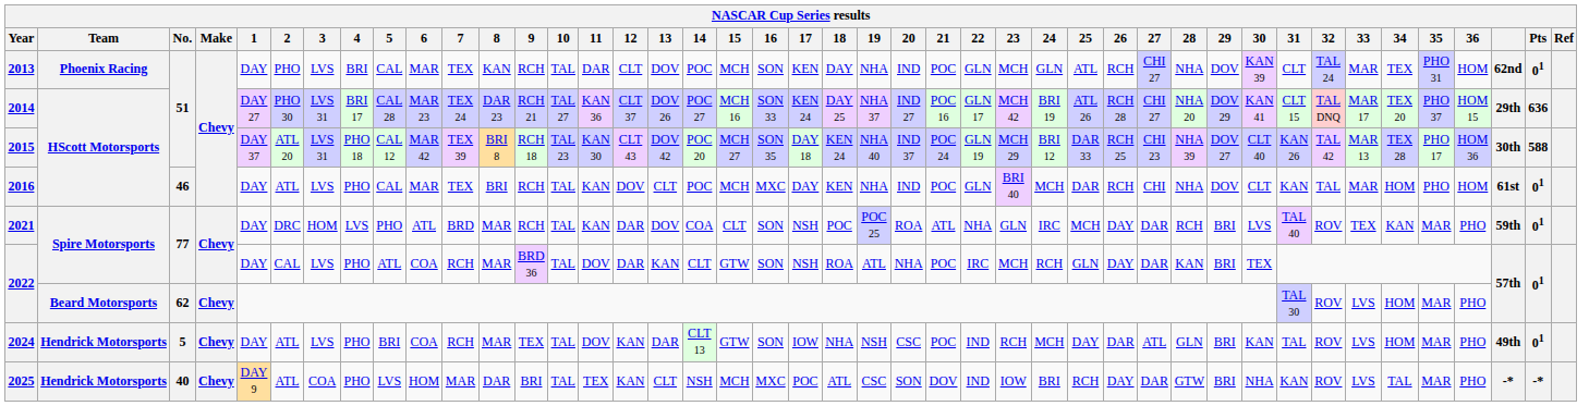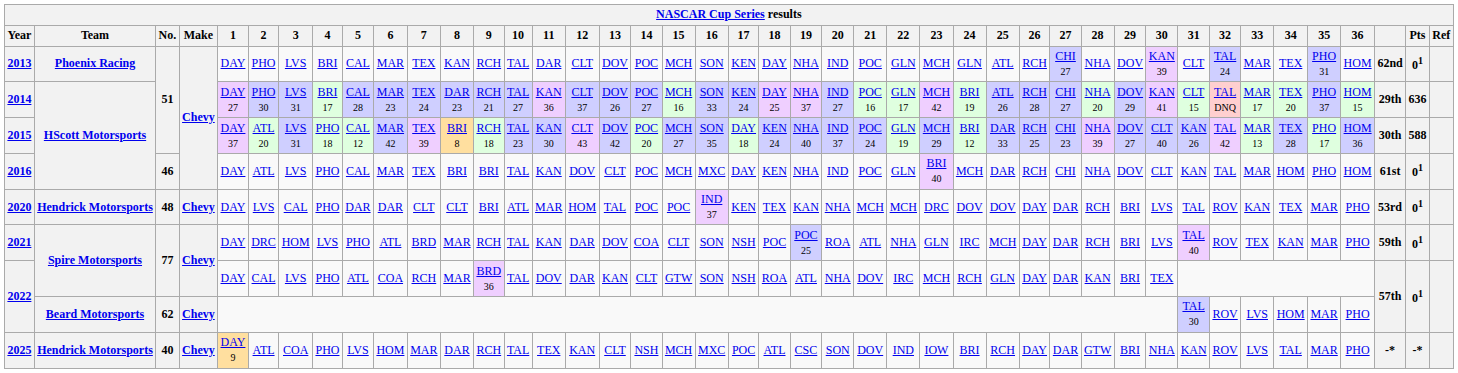 <table class="wikitable" style="text-align:center; font-size:75%">
 <tr>
 <th colspan=43><a href='#'>NASCAR Cup Series</a> results</th>
 </tr>
 <tr>
 <th>Year</th>
 <th>Team</th>
 <th>No.</th>
 <th>Make</th>
 <th>1</th>
 <th>2</th>
 <th>3</th>
 <th>4</th>
 <th>5</th>
 <th>6</th>
 <th>7</th>
 <th>8</th>
 <th>9</th>
 <th>10</th>
 <th>11</th>
 <th>12</th>
 <th>13</th>
 <th>14</th>
 <th>15</th>
 <th>16</th>
 <th>17</th>
 <th>18</th>
 <th>19</th>
 <th>20</th>
 <th>21</th>
 <th>22</th>
 <th>23</th>
 <th>24</th>
 <th>25</th>
 <th>26</th>
 <th>27</th>
 <th>28</th>
 <th>29</th>
 <th>30</th>
 <th>31</th>
 <th>32</th>
 <th>33</th>
 <th>34</th>
 <th>35</th>
 <th>36</th>
 <th></th>
 <th>Pts</th>
 <th>Ref</th>
 </tr>
 <tr>
 <th><a href='#'>2013</a></th>
 <th><a href='#'>Phoenix Racing</a></th>
 <th rowspan=3>51</th>
 <th rowspan=4><a href='#'>Chevy</a></th>
 <td><a href='#'>DAY</a></td>
 <td><a href='#'>PHO</a></td>
 <td><a href='#'>LVS</a></td>
 <td><a href='#'>BRI</a></td>
 <td><a href='#'>CAL</a></td>
 <td><a href='#'>MAR</a></td>
 <td><a href='#'>TEX</a></td>
 <td><a href='#'>KAN</a></td>
 <td><a href='#'>RCH</a></td>
 <td><a href='#'>TAL</a></td>
 <td><a href='#'>DAR</a></td>
 <td><a href='#'>CLT</a></td>
 <td><a href='#'>DOV</a></td>
 <td><a href='#'>POC</a></td>
 <td><a href='#'>MCH</a></td>
 <td><a href='#'>SON</a></td>
 <td><a href='#'>KEN</a></td>
 <td><a href='#'>DAY</a></td>
 <td><a href='#'>NHA</a></td>
 <td><a href='#'>IND</a></td>
 <td><a href='#'>POC</a></td>
 <td><a href='#'>GLN</a></td>
 <td><a href='#'>MCH</a></td>
 <td><a href='#'>GLN</a></td>
 <td><a href='#'>ATL</a></td>
 <td><a href='#'>RCH</a></td>
 <td style="background:#CFCFFF;"><a href='#'>CHI</a><br><small>27</small></td>
 <td><a href='#'>NHA</a></td>
 <td><a href='#'>DOV</a></td>
 <td style="background:#EFCFFF;"><a href='#'>KAN</a><br><small>39</small></td>
 <td><a href='#'>CLT</a></td>
 <td style="background:#CFCFFF;"><a href='#'>TAL</a><br><small>24</small></td>
 <td><a href='#'>MAR</a></td>
 <td><a href='#'>TEX</a></td>
 <td style="background:#CFCFFF;"><a href='#'>PHO</a><br><small>31</small></td>
 <td><a href='#'>HOM</a></td>
 <th>62nd</th>
 <th>0<sup>1</sup></th>
 <th></th>
 </tr>
 <tr>
 <th><a href='#'>2014</a></th>
 <th rowspan=3><a href='#'>HScott Motorsports</a></th>
 <td style="background:#EFCFFF;"><a href='#'>DAY</a><br><small>27</small></td>
 <td style="background:#CFCFFF;"><a href='#'>PHO</a><br><small>30</small></td>
 <td style="background:#CFCFFF;"><a href='#'>LVS</a><br><small>31</small></td>
 <td style="background:#DFFFDF;"><a href='#'>BRI</a><br><small>17</small></td>
 <td style="background:#CFCFFF;"><a href='#'>CAL</a><br><small>28</small></td>
 <td style="background:#CFCFFF;"><a href='#'>MAR</a><br><small>23</small></td>
 <td style="background:#CFCFFF;"><a href='#'>TEX</a><br><small>24</small></td>
 <td style="background:#CFCFFF;"><a href='#'>DAR</a><br><small>23</small></td>
 <td style="background:#CFCFFF;"><a href='#'>RCH</a><br><small>21</small></td>
 <td style="background:#CFCFFF;"><a href='#'>TAL</a><br><small>27</small></td>
 <td style="background:#EFCFFF;"><a href='#'>KAN</a><br><small>36</small></td>
 <td style="background:#CFCFFF;"><a href='#'>CLT</a><br><small>37</small></td>
 <td style="background:#CFCFFF;"><a href='#'>DOV</a><br><small>26</small></td>
 <td style="background:#CFCFFF;"><a href='#'>POC</a><br><small>27</small></td>
 <td style="background:#DFFFDF;"><a href='#'>MCH</a><br><small>16</small></td>
 <td style="background:#CFCFFF;"><a href='#'>SON</a><br><small>33</small></td>
 <td style="background:#CFCFFF;"><a href='#'>KEN</a><br><small>24</small></td>
 <td style="background:#EFCFFF;"><a href='#'>DAY</a><br><small>25</small></td>
 <td style="background:#EFCFFF;"><a href='#'>NHA</a><br><small>37</small></td>
 <td style="background:#CFCFFF;"><a href='#'>IND</a><br><small>27</small></td>
 <td style="background:#DFFFDF;"><a href='#'>POC</a><br><small>16</small></td>
 <td style="background:#DFFFDF;"><a href='#'>GLN</a><br><small>17</small></td>
 <td style="background:#EFCFFF;"><a href='#'>MCH</a><br><small>42</small></td>
 <td style="background:#DFFFDF;"><a href='#'>BRI</a><br><small>19</small></td>
 <td style="background:#CFCFFF;"><a href='#'>ATL</a><br><small>26</small></td>
 <td style="background:#CFCFFF;"><a href='#'>RCH</a><br><small>28</small></td>
 <td style="background:#CFCFFF;"><a href='#'>CHI</a><br><small>27</small></td>
 <td style="background:#DFFFDF;"><a href='#'>NHA</a><br><small>20</small></td>
 <td style="background:#CFCFFF;"><a href='#'>DOV</a><br><small>29</small></td>
 <td style="background:#EFCFFF;"><a href='#'>KAN</a><br><small>41</small></td>
 <td style="background:#DFFFDF;"><a href='#'>CLT</a><br><small>15</small></td>
 <td style="background:#FFCFCF;"><a href='#'>TAL</a><br><small>DNQ</small></td>
 <td style="background:#DFFFDF;"><a href='#'>MAR</a><br><small>17</small></td>
 <td style="background:#DFFFDF;"><a href='#'>TEX</a><br><small>20</small></td>
 <td style="background:#CFCFFF;"><a href='#'>PHO</a><br><small>37</small></td>
 <td style="background:#DFFFDF;"><a href='#'>HOM</a><br><small>15</small></td>
 <th>29th</th>
 <th>636</th>
 <th></th>
 </tr>
 <tr>
 <th><a href='#'>2015</a></th>
 <td style="background:#EFCFFF;"><a href='#'>DAY</a><br><small>37</small></td>
 <td style="background:#DFFFDF;"><a href='#'>ATL</a><br><small>20</small></td>
 <td style="background:#CFCFFF;"><a href='#'>LVS</a><br><small>31</small></td>
 <td style="background:#DFFFDF;"><a href='#'>PHO</a><br><small>18</small></td>
 <td style="background:#DFFFDF;"><a href='#'>CAL</a><br><small>12</small></td>
 <td style="background:#CFCFFF;"><a href='#'>MAR</a><br><small>42</small></td>
 <td style="background:#EFCFFF;"><a href='#'>TEX</a><br><small>39</small></td>
 <td style="background:#FFDF9F;"><a href='#'>BRI</a><br><small>8</small></td>
 <td style="background:#DFFFDF;"><a href='#'>RCH</a><br><small>18</small></td>
 <td style="background:#CFCFFF;"><a href='#'>TAL</a><br><small>23</small></td>
 <td style="background:#CFCFFF;"><a href='#'>KAN</a><br><small>30</small></td>
 <td style="background:#EFCFFF;"><a href='#'>CLT</a><br><small>43</small></td>
 <td style="background:#CFCFFF;"><a href='#'>DOV</a><br><small>42</small></td>
 <td style="background:#DFFFDF;"><a href='#'>POC</a><br><small>20</small></td>
 <td style="background:#CFCFFF;"><a href='#'>MCH</a><br><small>27</small></td>
 <td style="background:#CFCFFF;"><a href='#'>SON</a><br><small>35</small></td>
 <td style="background:#DFFFDF;"><a href='#'>DAY</a><br><small>18</small></td>
 <td style="background:#CFCFFF;"><a href='#'>KEN</a><br><small>24</small></td>
 <td style="background:#CFCFFF;"><a href='#'>NHA</a><br><small>40</small></td>
 <td style="background:#CFCFFF;"><a href='#'>IND</a><br><small>37</small></td>
 <td style="background:#CFCFFF;"><a href='#'>POC</a><br><small>24</small></td>
 <td style="background:#DFFFDF;"><a href='#'>GLN</a><br><small>19</small></td>
 <td style="background:#CFCFFF;"><a href='#'>MCH</a><br><small>29</small></td>
 <td style="background:#DFFFDF;"><a href='#'>BRI</a><br><small>12</small></td>
 <td style="background:#CFCFFF;"><a href='#'>DAR</a><br><small>33</small></td>
 <td style="background:#CFCFFF;"><a href='#'>RCH</a><br><small>25</small></td>
 <td style="background:#CFCFFF;"><a href='#'>CHI</a><br><small>23</small></td>
 <td style="background:#EFCFFF;"><a href='#'>NHA</a><br><small>39</small></td>
 <td style="background:#CFCFFF;"><a href='#'>DOV</a><br><small>27</small></td>
 <td style="background:#CFCFFF;"><a href='#'>CLT</a><br><small>40</small></td>
 <td style="background:#CFCFFF;"><a href='#'>KAN</a><br><small>26</small></td>
 <td style="background:#EFCFFF;"><a href='#'>TAL</a><br><small>42</small></td>
 <td style="background:#DFFFDF;"><a href='#'>MAR</a><br><small>13</small></td>
 <td style="background:#CFCFFF;"><a href='#'>TEX</a><br><small>28</small></td>
 <td style="background:#DFFFDF;"><a href='#'>PHO</a><br><small>17</small></td>
 <td style="background:#CFCFFF;"><a href='#'>HOM</a><br><small>36</small></td>
 <th>30th</th>
 <th>588</th>
 <th></th>
 </tr>
 <tr>
 <th><a href='#'>2016</a></th>
 <th>46</th>
 <td><a href='#'>DAY</a></td>
 <td><a href='#'>ATL</a></td>
 <td><a href='#'>LVS</a></td>
 <td><a href='#'>PHO</a></td>
 <td><a href='#'>CAL</a></td>
 <td><a href='#'>MAR</a></td>
 <td><a href='#'>TEX</a></td>
 <td><a href='#'>BRI</a></td>
-<td><a href='#'>RCH</a></td>
+<td><a href='#'>BRI</a></td>
 <td><a href='#'>TAL</a></td>
 <td><a href='#'>KAN</a></td>
 <td><a href='#'>DOV</a></td>
 <td><a href='#'>CLT</a></td>
 <td><a href='#'>POC</a></td>
 <td><a href='#'>MCH</a></td>
 <td><a href='#'>MXC</a></td>
 <td><a href='#'>DAY</a></td>
 <td><a href='#'>KEN</a></td>
 <td><a href='#'>NHA</a></td>
 <td><a href='#'>IND</a></td>
 <td><a href='#'>POC</a></td>
 <td><a href='#'>GLN</a></td>
 <td style="background:#EFCFFF;"><a href='#'>BRI</a><br><small>40</small></td>
 <td><a href='#'>MCH</a></td>
 <td><a href='#'>DAR</a></td>
 <td><a href='#'>RCH</a></td>
 <td><a href='#'>CHI</a></td>
 <td><a href='#'>NHA</a></td>
 <td><a href='#'>DOV</a></td>
 <td><a href='#'>CLT</a></td>
 <td><a href='#'>KAN</a></td>
 <td><a href='#'>TAL</a></td>
 <td><a href='#'>MAR</a></td>
 <td><a href='#'>HOM</a></td>
 <td><a href='#'>PHO</a></td>
 <td><a href='#'>HOM</a></td>
 <th>61st</th>
+<th>0<sup>1</sup></th>
+<th></th>
+</tr>
+<tr>
+<th><a href='#'>2020</a></th>
+<th><a href='#'>Hendrick Motorsports</a></th>
+<th>48</th>
+<th><a href='#'>Chevy</a></th>
+<td><a href='#'>DAY</a></td>
+<td><a href='#'>LVS</a></td>
+<td><a href='#'>CAL</a></td>
+<td><a href='#'>PHO</a></td>
+<td><a href='#'>DAR</a></td>
+<td><a href='#'>DAR</a></td>
+<td><a href='#'>CLT</a></td>
+<td><a href='#'>CLT</a></td>
+<td><a href='#'>BRI</a></td>
+<td><a href='#'>ATL</a></td>
+<td><a href='#'>MAR</a></td>
+<td><a href='#'>HOM</a></td>
+<td><a href='#'>TAL</a></td>
+<td><a href='#'>POC</a></td>
+<td><a href='#'>POC</a></td>
+<td style="background:#EFCFFF;"><a href='#'>IND</a><br><small>37</small></td>
+<td><a href='#'>KEN</a></td>
+<td><a href='#'>TEX</a></td>
+<td><a href='#'>KAN</a></td>
+<td><a href='#'>NHA</a></td>
+<td><a href='#'>MCH</a></td>
+<td><a href='#'>MCH</a></td>
+<td><a href='#'>DRC</a></td>
+<td><a href='#'>DOV</a></td>
+<td><a href='#'>DOV</a></td>
+<td><a href='#'>DAY</a></td>
+<td><a href='#'>DAR</a></td>
+<td><a href='#'>RCH</a></td>
+<td><a href='#'>BRI</a></td>
+<td><a href='#'>LVS</a></td>
+<td><a href='#'>TAL</a></td>
+<td><a href='#'>ROV</a></td>
+<td><a href='#'>KAN</a></td>
+<td><a href='#'>TEX</a></td>
+<td><a href='#'>MAR</a></td>
+<td><a href='#'>PHO</a></td>
+<th>53rd</th>
 <th>0<sup>1</sup></th>
 <th></th>
 </tr>
 <tr>
 <th><a href='#'>2021</a></th>
 <th rowspan=2><a href='#'>Spire Motorsports</a></th>
 <th rowspan=2>77</th>
 <th rowspan=2><a href='#'>Chevy</a></th>
 <td><a href='#'>DAY</a></td>
 <td><a href='#'>DRC</a></td>
 <td><a href='#'>HOM</a></td>
 <td><a href='#'>LVS</a></td>
 <td><a href='#'>PHO</a></td>
 <td><a href='#'>ATL</a></td>
 <td><a href='#'>BRD</a></td>
 <td><a href='#'>MAR</a></td>
 <td><a href='#'>RCH</a></td>
 <td><a href='#'>TAL</a></td>
 <td><a href='#'>KAN</a></td>
 <td><a href='#'>DAR</a></td>
 <td><a href='#'>DOV</a></td>
 <td><a href='#'>COA</a></td>
 <td><a href='#'>CLT</a></td>
 <td><a href='#'>SON</a></td>
 <td><a href='#'>NSH</a></td>
 <td><a href='#'>POC</a></td>
 <td style="background:#CFCFFF;"><a href='#'>POC</a><br><small>25</small></td>
 <td><a href='#'>ROA</a></td>
 <td><a href='#'>ATL</a></td>
 <td><a href='#'>NHA</a></td>
 <td><a href='#'>GLN</a></td>
 <td><a href='#'>IRC</a></td>
 <td><a href='#'>MCH</a></td>
 <td><a href='#'>DAY</a></td>
 <td><a href='#'>DAR</a></td>
 <td><a href='#'>RCH</a></td>
 <td><a href='#'>BRI</a></td>
 <td><a href='#'>LVS</a></td>
 <td style="background:#EFCFFF;"><a href='#'>TAL</a><br><small>40</small></td>
 <td><a href='#'>ROV</a></td>
 <td><a href='#'>TEX</a></td>
 <td><a href='#'>KAN</a></td>
 <td><a href='#'>MAR</a></td>
 <td><a href='#'>PHO</a></td>
 <th>59th</th>
 <th>0<sup>1</sup></th>
 <th></th>
 </tr>
 <tr>
 <th rowspan=2><a href='#'>2022</a></th>
 <td><a href='#'>DAY</a></td>
 <td><a href='#'>CAL</a></td>
 <td><a href='#'>LVS</a></td>
 <td><a href='#'>PHO</a></td>
 <td><a href='#'>ATL</a></td>
 <td><a href='#'>COA</a></td>
 <td><a href='#'>RCH</a></td>
 <td><a href='#'>MAR</a></td>
 <td style="background:#EFCFFF;"><a href='#'>BRD</a><br><small>36</small></td>
 <td><a href='#'>TAL</a></td>
 <td><a href='#'>DOV</a></td>
 <td><a href='#'>DAR</a></td>
 <td><a href='#'>KAN</a></td>
 <td><a href='#'>CLT</a></td>
 <td><a href='#'>GTW</a></td>
 <td><a href='#'>SON</a></td>
 <td><a href='#'>NSH</a></td>
 <td><a href='#'>ROA</a></td>
 <td><a href='#'>ATL</a></td>
 <td><a href='#'>NHA</a></td>
-<td><a href='#'>POC</a></td>
+<td><a href='#'>DOV</a></td>
 <td><a href='#'>IRC</a></td>
 <td><a href='#'>MCH</a></td>
 <td><a href='#'>RCH</a></td>
 <td><a href='#'>GLN</a></td>
 <td><a href='#'>DAY</a></td>
 <td><a href='#'>DAR</a></td>
 <td><a href='#'>KAN</a></td>
 <td><a href='#'>BRI</a></td>
 <td><a href='#'>TEX</a></td>
 <td colspan=6></td>
 <th rowspan=2>57th</th>
 <th rowspan=2>0<sup>1</sup></th>
 <th rowspan=2></th>
 </tr>
 <tr>
 <th><a href='#'>Beard Motorsports</a></th>
 <th>62</th>
 <th><a href='#'>Chevy</a></th>
 <td colspan=30></td>
 <td style="background:#CFCFFF;"><a href='#'>TAL</a><br><small>30</small></td>
 <td><a href='#'>ROV</a></td>
 <td><a href='#'>LVS</a></td>
 <td><a href='#'>HOM</a></td>
 <td><a href='#'>MAR</a></td>
 <td><a href='#'>PHO</a></td>
 </tr>
 <tr>
-<th><a href='#'>2024</a></th>
-<th><a href='#'>Hendrick Motorsports</a></th>
-<th>5</th>
-<th><a href='#'>Chevy</a></th>
-<td><a href='#'>DAY</a></td>
-<td><a href='#'>ATL</a></td>
-<td><a href='#'>LVS</a></td>
-<td><a href='#'>PHO</a></td>
-<td><a href='#'>BRI</a></td>
-<td><a href='#'>COA</a></td>
-<td><a href='#'>RCH</a></td>
-<td><a href='#'>MAR</a></td>
-<td><a href='#'>TEX</a></td>
-<td><a href='#'>TAL</a></td>
-<td><a href='#'>DOV</a></td>
-<td><a href='#'>KAN</a></td>
-<td><a href='#'>DAR</a></td>
-<td style="background:#DFFFDF;"><a href='#'>CLT</a><br><small>13</small></td>
-<td><a href='#'>GTW</a></td>
-<td><a href='#'>SON</a></td>
-<td><a href='#'>IOW</a></td>
-<td><a href='#'>NHA</a></td>
-<td><a href='#'>NSH</a></td>
-<td><a href='#'>CSC</a></td>
-<td><a href='#'>POC</a></td>
-<td><a href='#'>IND</a></td>
-<td><a href='#'>RCH</a></td>
-<td><a href='#'>MCH</a></td>
-<td><a href='#'>DAY</a></td>
-<td><a href='#'>DAR</a></td>
-<td><a href='#'>ATL</a></td>
-<td><a href='#'>GLN</a></td>
-<td><a href='#'>BRI</a></td>
-<td><a href='#'>KAN</a></td>
-<td><a href='#'>TAL</a></td>
-<td><a href='#'>ROV</a></td>
-<td><a href='#'>LVS</a></td>
-<td><a href='#'>HOM</a></td>
-<td><a href='#'>MAR</a></td>
-<td><a href='#'>PHO</a></td>
-<th>49th</th>
-<th>0<sup>1</sup></th>
-<th></th>
-</tr>
-<tr>
 <th><a href='#'>2025</a></th>
 <th><a href='#'>Hendrick Motorsports</a></th>
 <th>40</th>
 <th><a href='#'>Chevy</a></th>
 <td style="background:#FFDF9F;"><a href='#'>DAY</a><br><small>9</small></td>
 <td><a href='#'>ATL</a></td>
 <td><a href='#'>COA</a></td>
 <td><a href='#'>PHO</a></td>
 <td><a href='#'>LVS</a></td>
 <td><a href='#'>HOM</a></td>
 <td><a href='#'>MAR</a></td>
 <td><a href='#'>DAR</a></td>
-<td><a href='#'>BRI</a></td>
+<td><a href='#'>RCH</a></td>
 <td><a href='#'>TAL</a></td>
 <td><a href='#'>TEX</a></td>
 <td><a href='#'>KAN</a></td>
 <td><a href='#'>CLT</a></td>
 <td><a href='#'>NSH</a></td>
 <td><a href='#'>MCH</a></td>
 <td><a href='#'>MXC</a></td>
 <td><a href='#'>POC</a></td>
 <td><a href='#'>ATL</a></td>
 <td><a href='#'>CSC</a></td>
 <td><a href='#'>SON</a></td>
 <td><a href='#'>DOV</a></td>
 <td><a href='#'>IND</a></td>
 <td><a href='#'>IOW</a></td>
 <td><a href='#'>BRI</a></td>
 <td><a href='#'>RCH</a></td>
 <td><a href='#'>DAY</a></td>
 <td><a href='#'>DAR</a></td>
 <td><a href='#'>GTW</a></td>
 <td><a href='#'>BRI</a></td>
 <td><a href='#'>NHA</a></td>
 <td><a href='#'>KAN</a></td>
 <td><a href='#'>ROV</a></td>
 <td><a href='#'>LVS</a></td>
 <td><a href='#'>TAL</a></td>
 <td><a href='#'>MAR</a></td>
 <td><a href='#'>PHO</a></td>
 <th>-*</th>
 <th>-*</th>
 <th></th>
 </tr>
 </table>
